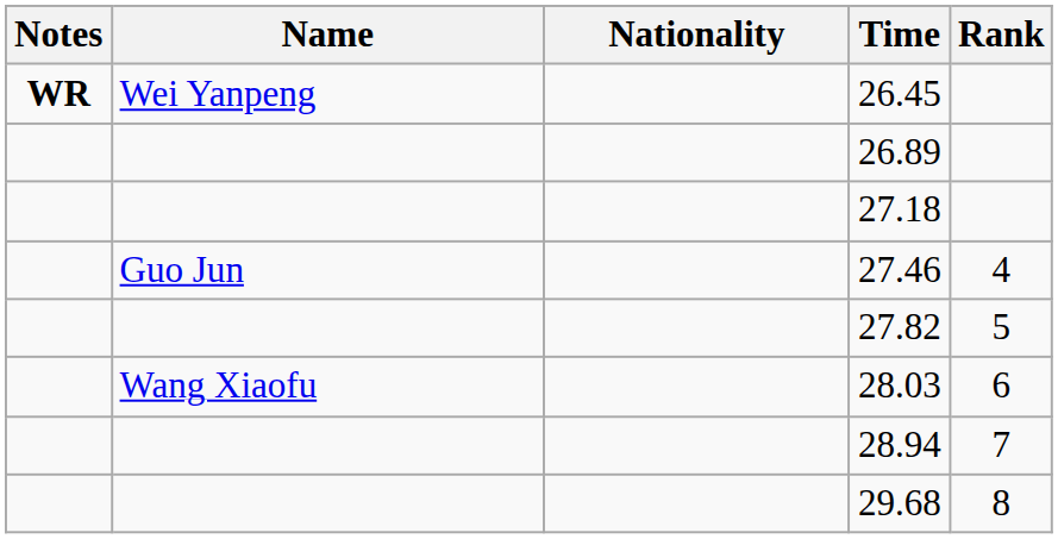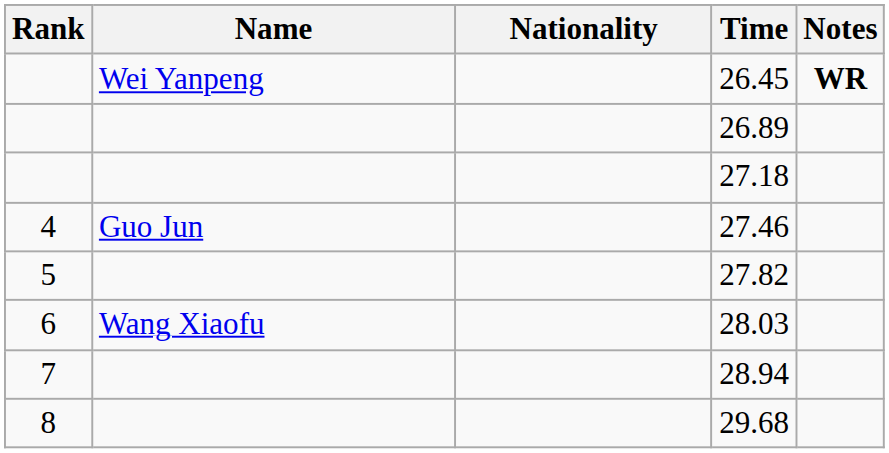 <table class="wikitable sortable" style="text-align:center">
 <tr>
-<th>Notes</th>
+<th>Rank</th>
 <th style="width:180px">Name</th>
 <th style="width:125px">Nationality</th>
 <th>Time</th>
-<th>Rank</th>
+<th>Notes</th>
 </tr>
 <tr>
-<td><strong>WR</strong></td>
+<td></td>
 <td style="text-align:left;"><a href='#'>Wei Yanpeng</a></td>
 <td style="text-align:left;"></td>
 <td>26.45</td>
-<td></td>
+<td><strong>WR</strong></td>
 </tr>
 <tr>
 <td></td>
 <td style="text-align:left;"></td>
 <td style="text-align:left;"></td>
 <td>26.89</td>
 <td></td>
 </tr>
 <tr>
 <td></td>
 <td style="text-align:left;"></td>
 <td style="text-align:left;"></td>
 <td>27.18</td>
 <td></td>
 </tr>
 <tr>
-<td></td>
+<td>4</td>
 <td style="text-align:left;"><a href='#'>Guo Jun</a></td>
 <td style="text-align:left;"></td>
 <td>27.46</td>
-<td>4</td>
+<td></td>
 </tr>
 <tr>
-<td></td>
+<td>5</td>
 <td style="text-align:left;"></td>
 <td style="text-align:left;"></td>
 <td>27.82</td>
-<td>5</td>
+<td></td>
 </tr>
 <tr>
-<td></td>
+<td>6</td>
 <td style="text-align:left;"><a href='#'>Wang Xiaofu</a></td>
 <td style="text-align:left;"></td>
 <td>28.03</td>
-<td>6</td>
+<td></td>
 </tr>
 <tr>
-<td></td>
+<td>7</td>
 <td style="text-align:left;"></td>
 <td style="text-align:left;"></td>
 <td>28.94</td>
-<td>7</td>
+<td></td>
 </tr>
 <tr>
-<td></td>
+<td>8</td>
 <td style="text-align:left;"></td>
 <td style="text-align:left;"></td>
 <td>29.68</td>
-<td>8</td>
+<td></td>
 </tr>
 </table>
